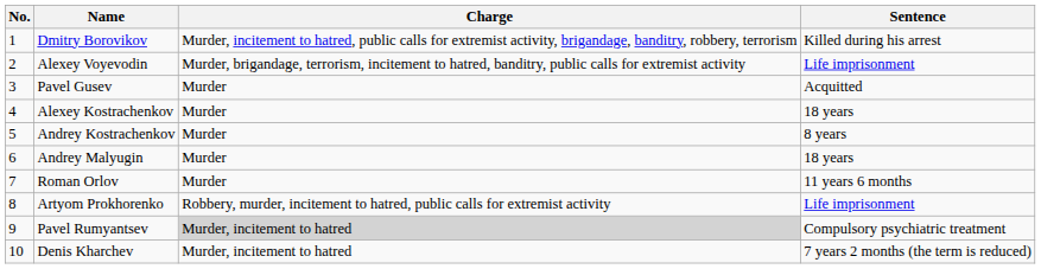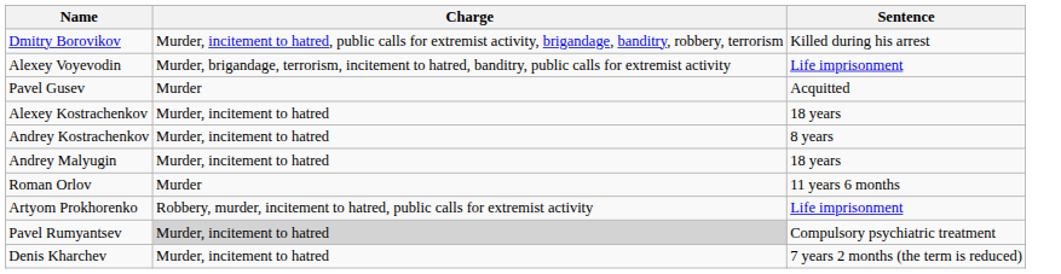 <table class="wikitable">
 <tr>
-<th>No.</th>
 <th>Name</th>
 <th>Charge</th>
 <th>Sentence</th>
 </tr>
 <tr>
-<td>1</td>
 <td><a href='#'>Dmitry Borovikov</a></td>
 <td>Murder, <a href='#'>incitement to hatred</a>, public calls for extremist activity, <a href='#'>brigandage</a>, <a href='#'>banditry</a>, robbery, terrorism</td>
 <td>Killed during his arrest</td>
 </tr>
 <tr>
-<td>2</td>
 <td>Alexey Voyevodin</td>
 <td>Murder, brigandage, terrorism, incitement to hatred, banditry, public calls for extremist activity</td>
 <td><a href='#'>Life imprisonment</a></td>
 </tr>
 <tr>
-<td>3</td>
 <td>Pavel Gusev</td>
 <td>Murder</td>
 <td>Acquitted</td>
 </tr>
 <tr>
-<td>4</td>
 <td>Alexey Kostrachenkov</td>
-<td>Murder</td>
+<td>Murder, incitement to hatred</td>
 <td>18 years</td>
 </tr>
 <tr>
-<td>5</td>
 <td>Andrey Kostrachenkov</td>
-<td>Murder</td>
+<td>Murder, incitement to hatred</td>
 <td>8 years</td>
 </tr>
 <tr>
-<td>6</td>
 <td>Andrey Malyugin</td>
-<td>Murder</td>
+<td>Murder, incitement to hatred</td>
 <td>18 years</td>
 </tr>
 <tr>
-<td>7</td>
 <td>Roman Orlov</td>
 <td>Murder</td>
 <td>11 years 6 months</td>
 </tr>
 <tr>
-<td>8</td>
 <td>Artyom Prokhorenko</td>
 <td>Robbery, murder, incitement to hatred, public calls for extremist activity</td>
 <td><a href='#'>Life imprisonment</a></td>
 </tr>
 <tr>
-<td>9</td>
 <td>Pavel Rumyantsev</td>
 <td style="background: lightgrey;">Murder, incitement to hatred</td>
 <td>Compulsory psychiatric treatment</td>
 </tr>
 <tr>
-<td>10</td>
 <td>Denis Kharchev</td>
 <td>Murder, incitement to hatred</td>
 <td>7 years 2 months (the term is reduced)</td>
 </tr>
 </table>
